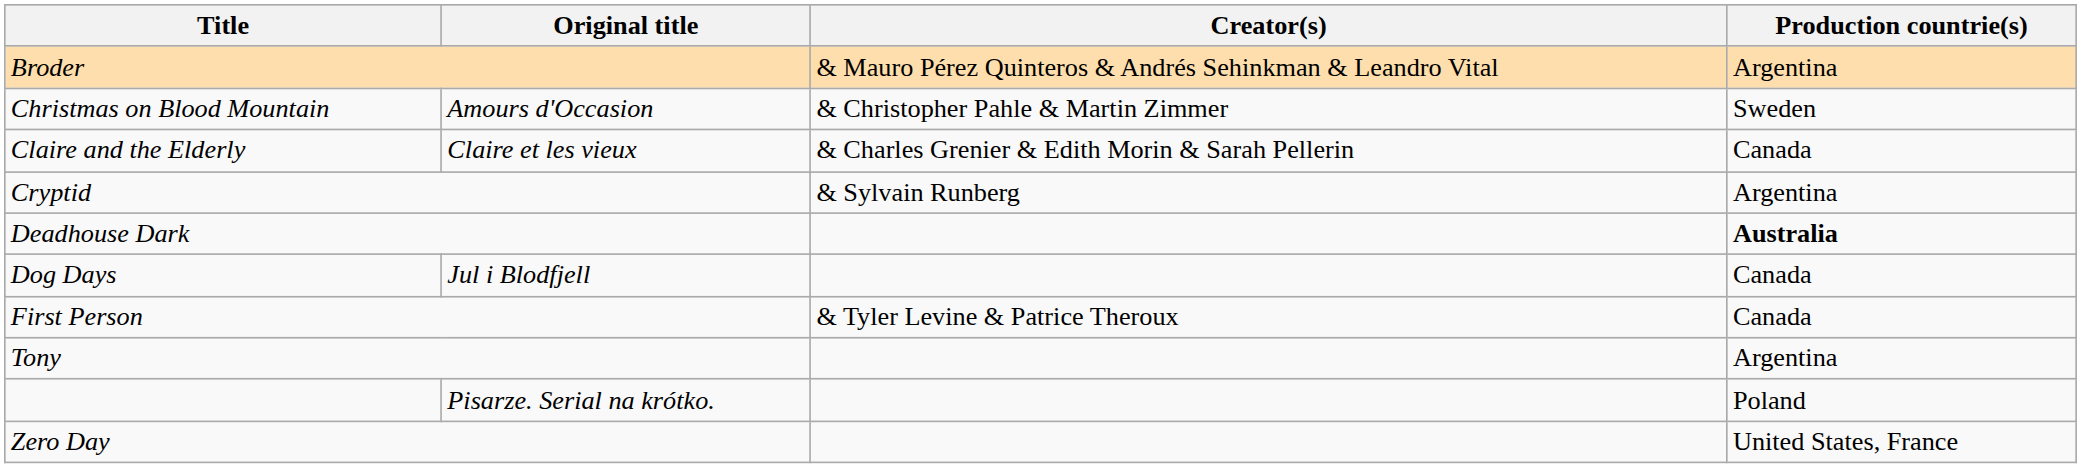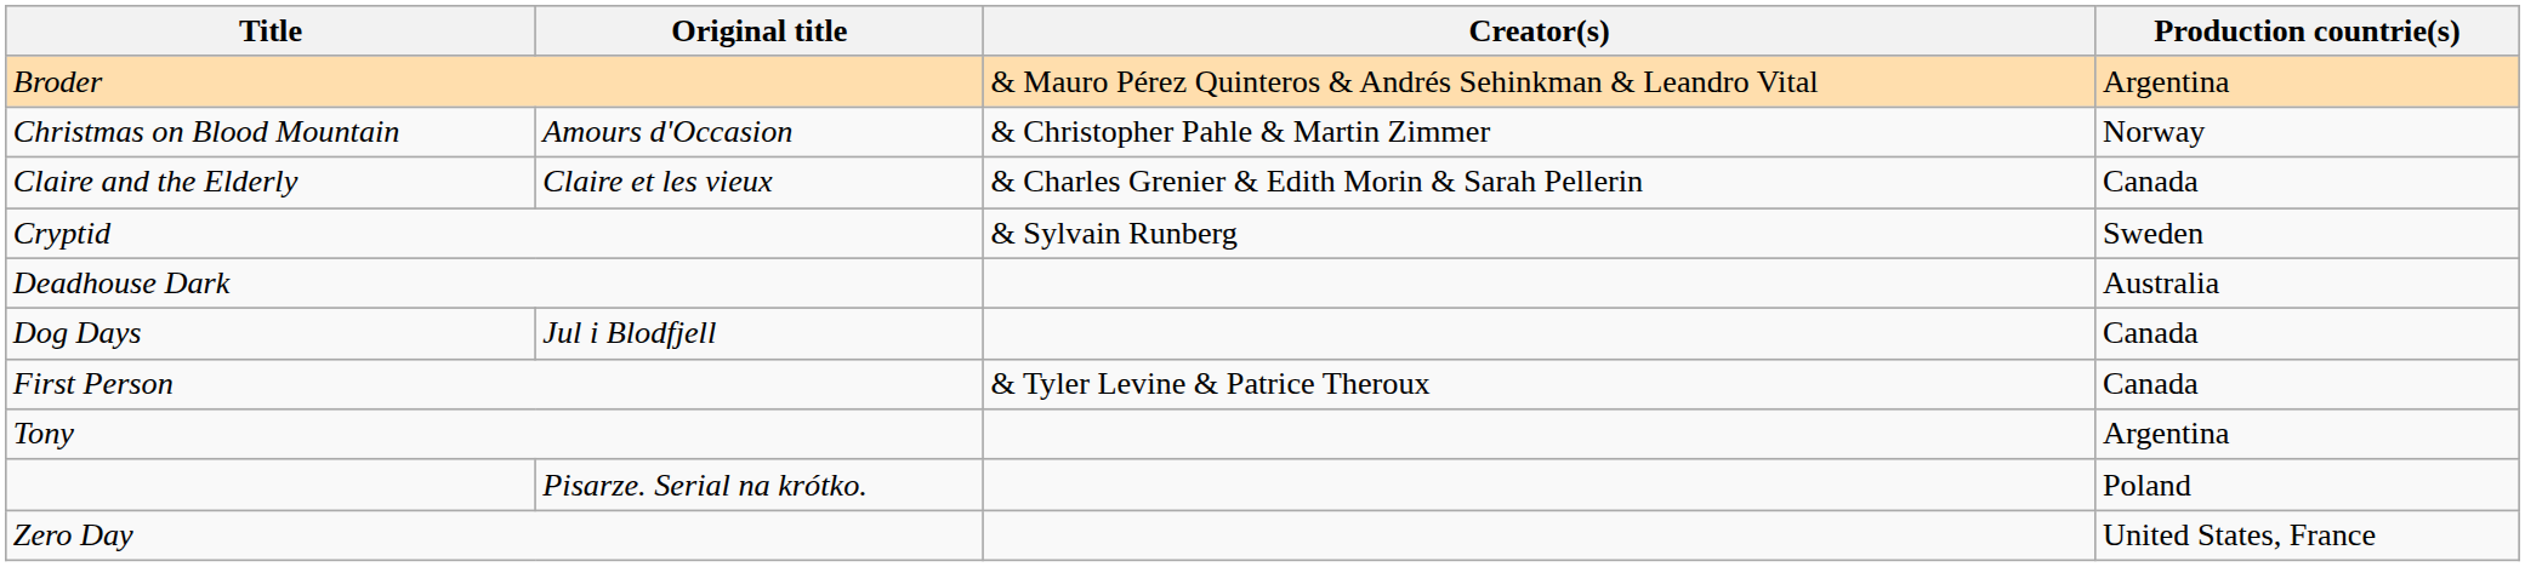 <table class="sortable wikitable" style="width:100%; margin-bottom:4px">
 <tr>
 <th scope="col">Title</th>
 <th scope="col">Original title</th>
 <th scope="col">Creator(s)</th>
 <th scope="col">Production countrie(s)</th>
 </tr>
 <tr style="background:#FFDEAD;">
 <td colspan="2"><em>Broder</em></td>
 <td> & Mauro Pérez Quinteros & Andrés Sehinkman & Leandro Vital</td>
 <td>Argentina</td>
 </tr>
 <tr>
 <td><em>Christmas on Blood Mountain</em></td>
 <td><em>Amours d'Occasion</em></td>
 <td> & Christopher Pahle & Martin Zimmer</td>
-<td>Sweden</td>
+<td>Norway</td>
 </tr>
 <tr>
 <td><em>Claire and the Elderly</em></td>
 <td><em>Claire et les vieux</em></td>
 <td> & Charles Grenier & Edith Morin & Sarah Pellerin</td>
 <td>Canada</td>
 </tr>
 <tr>
 <td colspan="2"><em>Cryptid</em></td>
 <td> & Sylvain Runberg</td>
-<td>Argentina</td>
+<td>Sweden</td>
 </tr>
 <tr>
 <td colspan="2"><em>Deadhouse Dark</em></td>
 <td></td>
-<td><strong>Australia</strong></td>
+<td>Australia</td>
 </tr>
 <tr>
 <td><em>Dog Days</em></td>
 <td><em>Jul i Blodfjell</em></td>
 <td></td>
 <td>Canada</td>
 </tr>
 <tr>
 <td colspan="2"><em>First Person</em></td>
 <td> & Tyler Levine & Patrice Theroux</td>
 <td>Canada</td>
 </tr>
 <tr>
 <td colspan="2"><em>Tony</em></td>
 <td></td>
 <td>Argentina</td>
 </tr>
 <tr>
 <td><em></em></td>
 <td><em>Pisarze. Serial na krótko.</em></td>
 <td></td>
 <td>Poland</td>
 </tr>
 <tr>
 <td colspan="2"><em>Zero Day</em></td>
 <td></td>
 <td>United States, France</td>
 </tr>
 </table>
